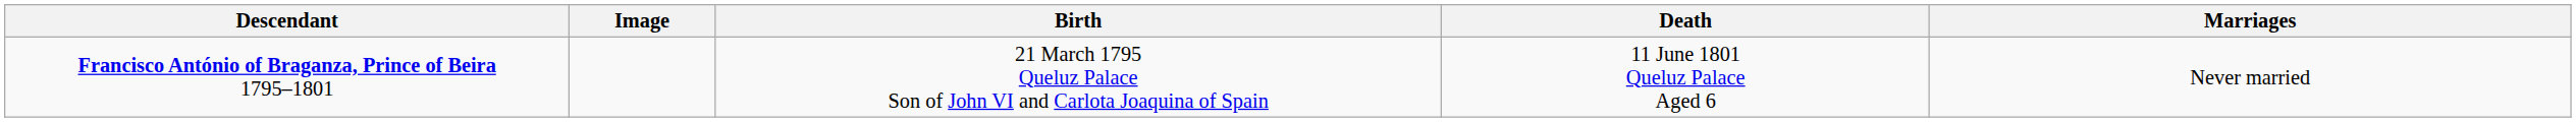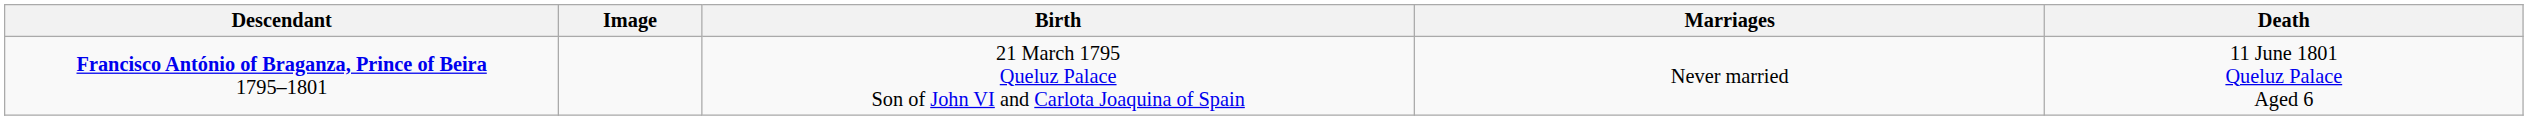 <table style="text-align:center; width:100%" class="wikitable">
 <tr>
 <th width=22%>Descendant</th>
 <th width=105px>Image</th>
 <th>Birth</th>
+<th width=25%>Marriages</th>
 <th width=19%>Death</th>
-<th width=25%>Marriages</th>
 </tr>
 <tr>
 <td><strong><a href='#'>Francisco António of Braganza, Prince of Beira</a></strong><br>1795–1801</td>
 <td></td>
 <td>21 March 1795<br><a href='#'>Queluz Palace</a><br>Son of <a href='#'>John VI</a> and <a href='#'>Carlota Joaquina of Spain</a></td>
+<td>Never married</td>
 <td>11 June 1801<br><a href='#'>Queluz Palace</a><br>Aged 6</td>
-<td>Never married</td>
 </tr>
 </table>
